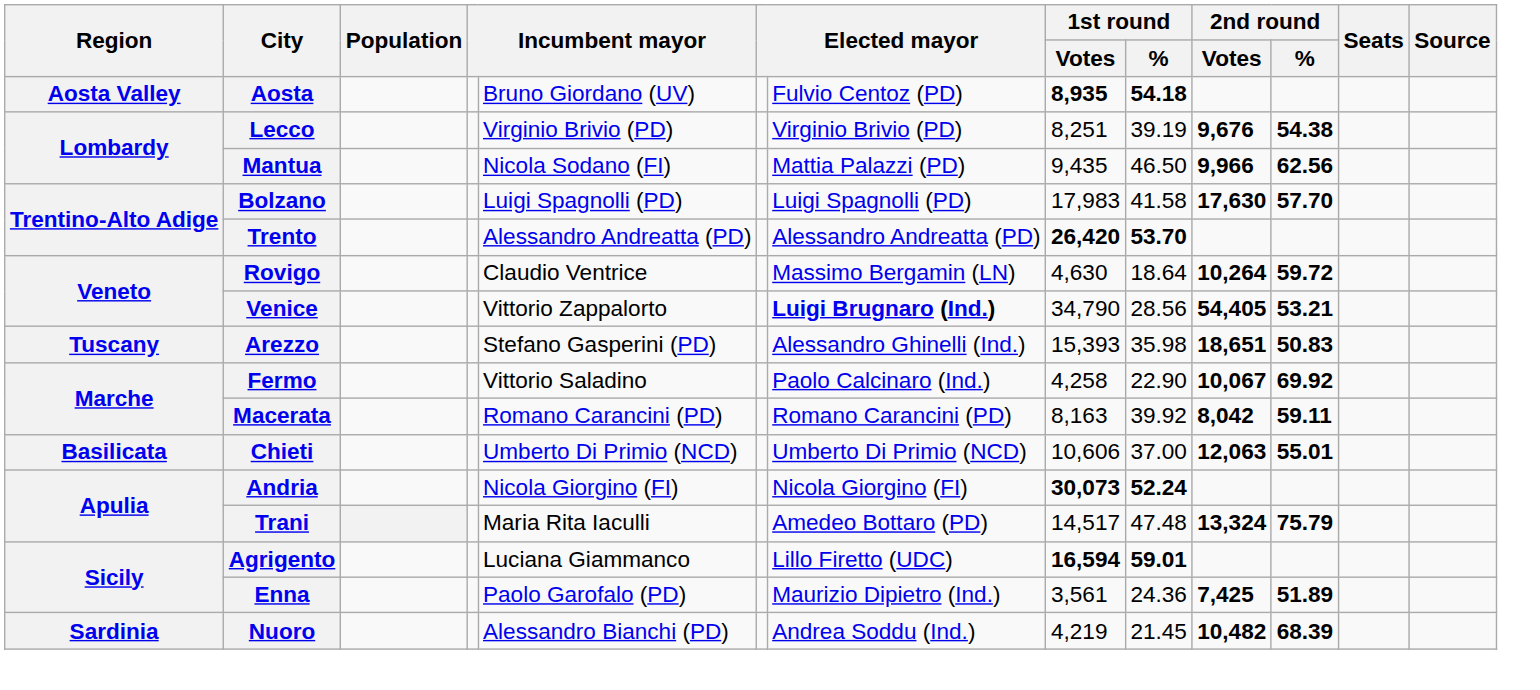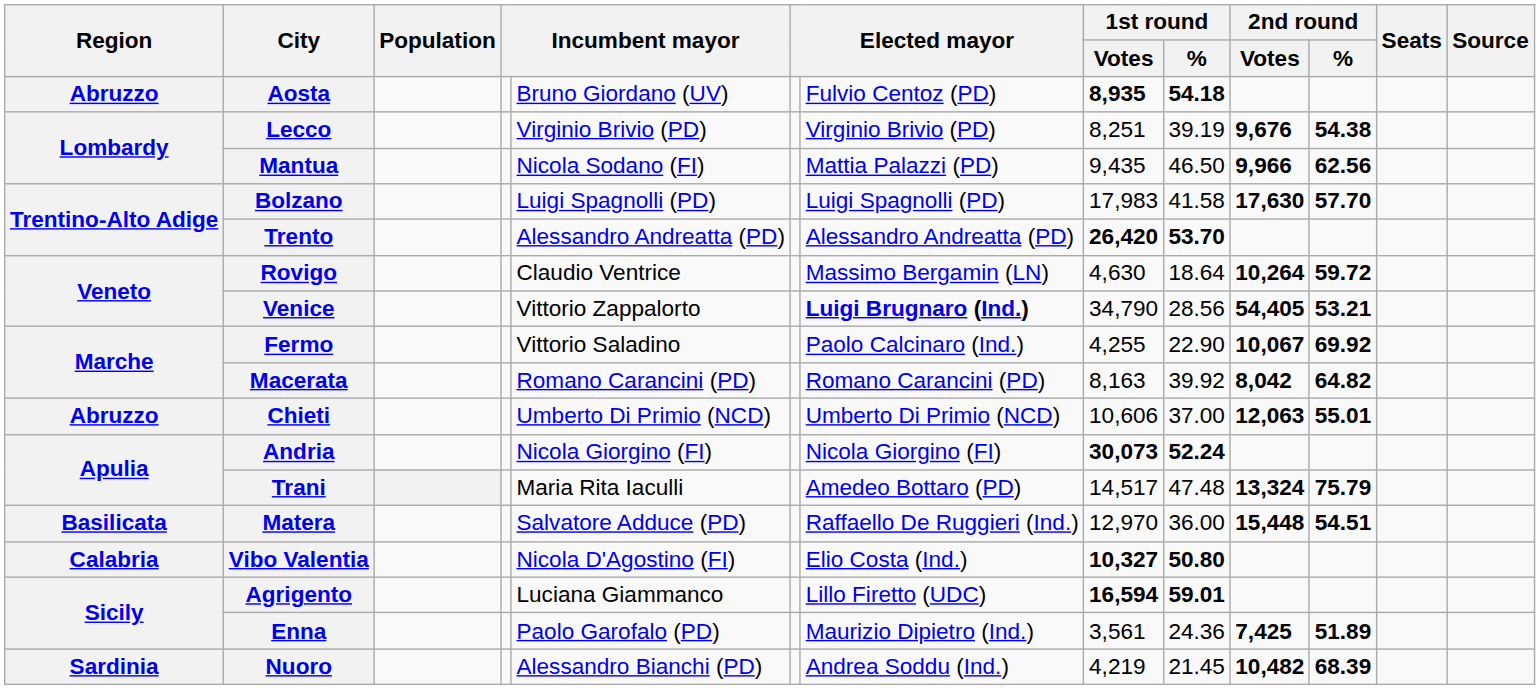 <table class=wikitable>
 <tr>
 <th rowspan=2>Region</th>
 <th rowspan=2>City</th>
 <th rowspan=2>Population</th>
 <th colspan=2 rowspan=2>Incumbent mayor</th>
 <th colspan=2 rowspan=2>Elected mayor</th>
 <th colspan=2>1st round</th>
 <th colspan=2>2nd round</th>
 <th rowspan=2>Seats</th>
 <th rowspan=2>Source</th>
 </tr>
 <tr>
 <th>Votes</th>
 <th>%</th>
 <th>Votes</th>
 <th>%</th>
 </tr>
 <tr>
-<th> <a href='#'>Aosta Valley</a></th>
+<th> <a href='#'>Abruzzo</a></th>
 <th><a href='#'>Aosta</a></th>
 <td></td>
 <td bgcolor=></td>
 <td><a href='#'>Bruno Giordano</a> (<a href='#'>UV</a>)</td>
 <td bgcolor=></td>
 <td><a href='#'>Fulvio Centoz</a> (<a href='#'>PD</a>)</td>
 <td><strong>8,935</strong></td>
 <td><strong>54.18</strong></td>
 <td></td>
 <td></td>
 <td></td>
 <td></td>
 </tr>
 <tr>
 <th rowspan=2> <a href='#'>Lombardy</a></th>
 <th><a href='#'>Lecco</a></th>
 <td></td>
 <td bgcolor=></td>
 <td><a href='#'>Virginio Brivio</a> (<a href='#'>PD</a>)</td>
 <td bgcolor=></td>
 <td><a href='#'>Virginio Brivio</a> (<a href='#'>PD</a>)</td>
 <td>8,251</td>
 <td>39.19</td>
 <td><strong>9,676</strong></td>
 <td><strong>54.38</strong></td>
 <td></td>
 <td></td>
 </tr>
 <tr>
 <th><a href='#'>Mantua</a></th>
 <td></td>
 <td bgcolor=></td>
 <td><a href='#'>Nicola Sodano</a> (<a href='#'>FI</a>)</td>
 <td bgcolor=></td>
 <td><a href='#'>Mattia Palazzi</a> (<a href='#'>PD</a>)</td>
 <td>9,435</td>
 <td>46.50</td>
 <td><strong>9,966</strong></td>
 <td><strong>62.56</strong></td>
 <td></td>
 <td></td>
 </tr>
 <tr>
 <th rowspan=2> <a href='#'>Trentino-Alto Adige</a></th>
 <th><a href='#'>Bolzano</a></th>
 <td></td>
 <td bgcolor=></td>
 <td><a href='#'>Luigi Spagnolli</a> (<a href='#'>PD</a>)</td>
 <td bgcolor=></td>
 <td><a href='#'>Luigi Spagnolli</a> (<a href='#'>PD</a>)</td>
 <td>17,983</td>
 <td>41.58</td>
 <td><strong>17,630</strong></td>
 <td><strong>57.70</strong></td>
 <td></td>
 <td></td>
 </tr>
 <tr>
 <th><a href='#'>Trento</a></th>
 <td></td>
 <td bgcolor=></td>
 <td><a href='#'>Alessandro Andreatta</a> (<a href='#'>PD</a>)</td>
 <td bgcolor=></td>
 <td><a href='#'>Alessandro Andreatta</a> (<a href='#'>PD</a>)</td>
 <td><strong>26,420</strong></td>
 <td><strong>53.70</strong></td>
 <td></td>
 <td></td>
 <td></td>
 <td></td>
 </tr>
 <tr>
 <th rowspan=2> <a href='#'>Veneto</a></th>
 <th><a href='#'>Rovigo</a></th>
 <td></td>
 <td bgcolor=></td>
 <td>Claudio Ventrice</td>
 <td bgcolor=></td>
 <td><a href='#'>Massimo Bergamin</a> (<a href='#'>LN</a>)</td>
 <td>4,630</td>
 <td>18.64</td>
 <td><strong>10,264</strong></td>
 <td><strong>59.72</strong></td>
 <td></td>
 <td></td>
 </tr>
 <tr>
 <th><a href='#'>Venice</a></th>
 <td></td>
 <td bgcolor=></td>
 <td>Vittorio Zappalorto</td>
 <td bgcolor=></td>
 <td><strong><a href='#'>Luigi Brugnaro</a> (<a href='#'>Ind.</a>)</strong></td>
 <td>34,790</td>
 <td>28.56</td>
 <td><strong>54,405</strong></td>
 <td><strong>53.21</strong></td>
 <td></td>
 <td></td>
 </tr>
 <tr>
-<th> <a href='#'>Tuscany</a></th>
-<th><a href='#'>Arezzo</a></th>
-<td></td>
-<td bgcolor=></td>
-<td>Stefano Gasperini (<a href='#'>PD</a>)</td>
-<td bgcolor=></td>
-<td><a href='#'>Alessandro Ghinelli</a> (<a href='#'>Ind.</a>)</td>
-<td>15,393</td>
-<td>35.98</td>
-<td><strong>18,651</strong></td>
-<td><strong>50.83</strong></td>
-<td></td>
-<td></td>
-</tr>
-<tr>
 <th rowspan=2> <a href='#'>Marche</a></th>
 <th><a href='#'>Fermo</a></th>
 <td></td>
 <td bgcolor=></td>
 <td>Vittorio Saladino</td>
 <td bgcolor=></td>
 <td><a href='#'>Paolo Calcinaro</a> (<a href='#'>Ind.</a>)</td>
-<td>4,258</td>
+<td>4,255</td>
 <td>22.90</td>
 <td><strong>10,067</strong></td>
 <td><strong>69.92</strong></td>
 <td></td>
 <td></td>
 </tr>
 <tr>
 <th><a href='#'>Macerata</a></th>
 <td></td>
 <td bgcolor=></td>
 <td><a href='#'>Romano Carancini</a> (<a href='#'>PD</a>)</td>
 <td bgcolor=></td>
 <td><a href='#'>Romano Carancini</a> (<a href='#'>PD</a>)</td>
 <td>8,163</td>
 <td>39.92</td>
 <td><strong>8,042</strong></td>
-<td><strong>59.11</strong></td>
+<td><strong>64.82</strong></td>
 <td></td>
 <td></td>
 </tr>
 <tr>
-<th> <a href='#'>Basilicata</a></th>
+<th> <a href='#'>Abruzzo</a></th>
 <th><a href='#'>Chieti</a></th>
 <td></td>
 <td bgcolor=></td>
 <td><a href='#'>Umberto Di Primio</a> (<a href='#'>NCD</a>)</td>
 <td bgcolor=></td>
 <td><a href='#'>Umberto Di Primio</a> (<a href='#'>NCD</a>)</td>
 <td>10,606</td>
 <td>37.00</td>
 <td><strong>12,063</strong></td>
 <td><strong>55.01</strong></td>
 <td></td>
 <td></td>
 </tr>
 <tr>
 <th rowspan=2> <a href='#'>Apulia</a></th>
 <th><a href='#'>Andria</a></th>
 <td></td>
 <td bgcolor=></td>
 <td><a href='#'>Nicola Giorgino</a> (<a href='#'>FI</a>)</td>
 <td bgcolor=></td>
 <td><a href='#'>Nicola Giorgino</a> (<a href='#'>FI</a>)</td>
 <td><strong>30,073</strong></td>
 <td><strong>52.24</strong></td>
 <td></td>
 <td></td>
 <td></td>
 <td></td>
 </tr>
 <tr>
 <th><a href='#'>Trani</a></th>
 <th></th>
 <td bgcolor=></td>
 <td>Maria Rita Iaculli</td>
 <td bgcolor=></td>
 <td><a href='#'>Amedeo Bottaro</a> (<a href='#'>PD</a>)</td>
 <td>14,517</td>
 <td>47.48</td>
 <td><strong>13,324</strong></td>
 <td><strong>75.79</strong></td>
+<td></td>
+<td></td>
+</tr>
+<tr>
+<th> <a href='#'>Basilicata</a></th>
+<th><a href='#'>Matera</a></th>
+<td></td>
+<td bgcolor=></td>
+<td><a href='#'>Salvatore Adduce</a> (<a href='#'>PD</a>)</td>
+<td bgcolor=></td>
+<td><a href='#'>Raffaello De Ruggieri</a> (<a href='#'>Ind.</a>)</td>
+<td>12,970</td>
+<td>36.00</td>
+<td><strong>15,448</strong></td>
+<td><strong>54.51</strong></td>
+<td></td>
+<td></td>
+</tr>
+<tr>
+<th> <a href='#'>Calabria</a></th>
+<th><a href='#'>Vibo Valentia</a></th>
+<td></td>
+<td bgcolor=></td>
+<td><a href='#'>Nicola D'Agostino</a> (<a href='#'>FI</a>)</td>
+<td bgcolor=></td>
+<td><a href='#'>Elio Costa</a> (<a href='#'>Ind.</a>)</td>
+<td><strong>10,327</strong></td>
+<td><strong>50.80</strong></td>
+<td></td>
+<td></td>
 <td></td>
 <td></td>
 </tr>
 <tr>
 <th rowspan=2> <a href='#'>Sicily</a></th>
 <th><a href='#'>Agrigento</a></th>
 <td></td>
 <td bgcolor=></td>
 <td>Luciana Giammanco</td>
 <td bgcolor=></td>
 <td><a href='#'>Lillo Firetto</a> (<a href='#'>UDC</a>)</td>
 <td><strong>16,594</strong></td>
 <td><strong>59.01</strong></td>
 <td></td>
 <td></td>
 <td></td>
 <td></td>
 </tr>
 <tr>
 <th><a href='#'>Enna</a></th>
 <td></td>
 <td bgcolor=></td>
 <td><a href='#'>Paolo Garofalo</a> (<a href='#'>PD</a>)</td>
 <td bgcolor=></td>
 <td><a href='#'>Maurizio Dipietro</a> (<a href='#'>Ind.</a>)</td>
 <td>3,561</td>
 <td>24.36</td>
 <td><strong>7,425</strong></td>
 <td><strong>51.89</strong></td>
 <td></td>
 <td></td>
 </tr>
 <tr>
 <th> <a href='#'>Sardinia</a></th>
 <th><a href='#'>Nuoro</a></th>
 <td></td>
 <td bgcolor=></td>
 <td><a href='#'>Alessandro Bianchi</a> (<a href='#'>PD</a>)</td>
 <td bgcolor=></td>
 <td><a href='#'>Andrea Soddu</a> (<a href='#'>Ind.</a>)</td>
 <td>4,219</td>
 <td>21.45</td>
 <td><strong>10,482</strong></td>
 <td><strong>68.39</strong></td>
 <td></td>
 <td></td>
 </tr>
 </table>
